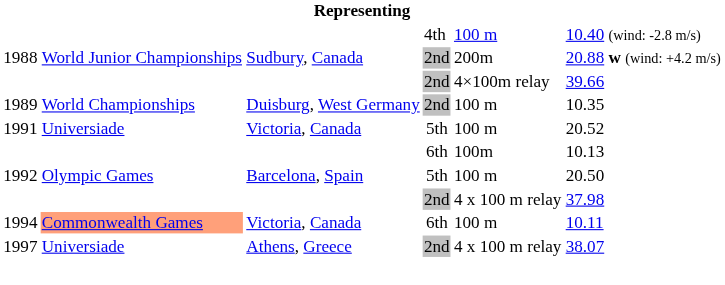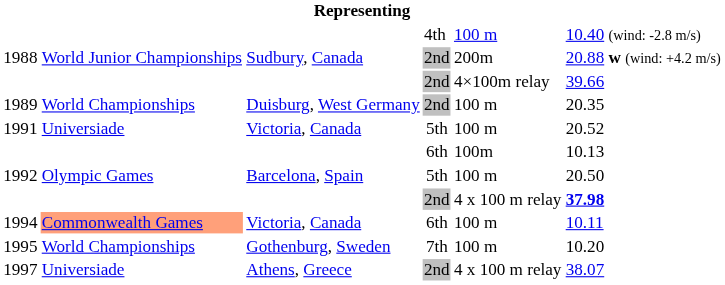 <table>
 <tr>
 <th colspan="6">Representing </th>
 </tr>
 <tr>
 <td rowspan=3>1988</td>
 <td rowspan=3><a href='#'>World Junior Championships</a></td>
 <td rowspan=3><a href='#'>Sudbury</a>, <a href='#'>Canada</a></td>
 <td>4th</td>
 <td><a href='#'>100 m</a></td>
 <td><a href='#'>10.40</a> <small>(wind: -2.8 m/s)</small></td>
 </tr>
 <tr>
 <td bgcolor=silver>2nd</td>
 <td>200m</td>
 <td><a href='#'>20.88</a> <strong>w</strong> <small>(wind: +4.2 m/s)</small></td>
 </tr>
 <tr>
 <td bgcolor=silver>2nd</td>
 <td>4×100m relay</td>
 <td><a href='#'>39.66</a></td>
 </tr>
 <tr>
 <td>1989</td>
 <td><a href='#'>World Championships</a></td>
 <td><a href='#'>Duisburg</a>, <a href='#'>West Germany</a></td>
 <td bgcolor="silver" align="center">2nd</td>
 <td>100 m</td>
-<td>10.35</td>
+<td>20.35</td>
 </tr>
 <tr>
 <td>1991</td>
 <td><a href='#'>Universiade</a></td>
 <td><a href='#'>Victoria</a>, <a href='#'>Canada</a></td>
 <td align="center">5th</td>
 <td>100 m</td>
 <td>20.52</td>
 </tr>
 <tr>
 <td rowspan=3>1992</td>
 <td rowspan=3><a href='#'>Olympic Games</a></td>
 <td rowspan=3><a href='#'>Barcelona</a>, <a href='#'>Spain</a></td>
 <td align="center">6th</td>
 <td>100m</td>
 <td>10.13</td>
 </tr>
 <tr>
 <td align="center">5th</td>
 <td>100 m</td>
 <td>20.50</td>
 </tr>
 <tr>
 <td bgcolor="silver" align="center">2nd</td>
 <td>4 x 100 m relay</td>
-<td><a href='#'>37.98</a></td>
+<td><strong><a href='#'>37.98</a></strong></td>
 </tr>
 <tr>
 <td>1994</td>
 <td style="background: lightsalmon;"><a href='#'>Commonwealth Games</a></td>
 <td><a href='#'>Victoria</a>, <a href='#'>Canada</a></td>
 <td align="center">6th</td>
 <td>100 m</td>
 <td><a href='#'>10.11</a></td>
 </tr>
 <tr>
+<td>1995</td>
+<td><a href='#'>World Championships</a></td>
+<td><a href='#'>Gothenburg</a>, <a href='#'>Sweden</a></td>
+<td align="center">7th</td>
+<td>100 m</td>
+<td>10.20</td>
+</tr>
+<tr>
 <td>1997</td>
 <td><a href='#'>Universiade</a></td>
 <td><a href='#'>Athens</a>, <a href='#'>Greece</a></td>
 <td bgcolor="silver" align="center">2nd</td>
 <td>4 x 100 m relay</td>
 <td><a href='#'>38.07</a></td>
 </tr>
 </table>
